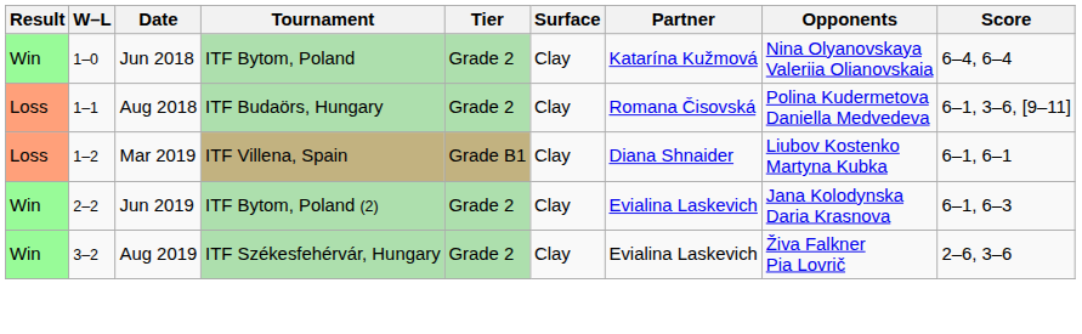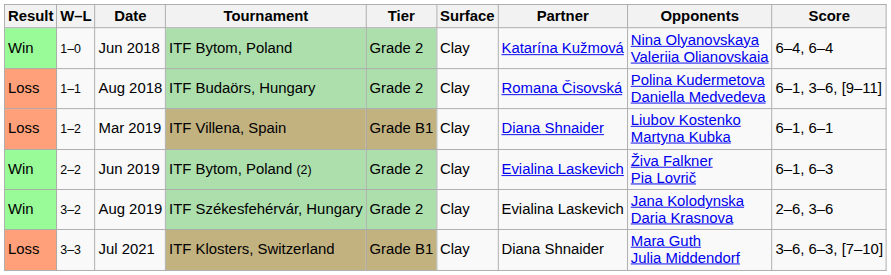 <table class="sortable wikitable">
 <tr>
 <th>Result</th>
 <th class="unsortable">W–L</th>
 <th>Date</th>
 <th>Tournament</th>
 <th>Tier</th>
 <th>Surface</th>
 <th>Partner</th>
 <th>Opponents</th>
 <th class="unsortable">Score</th>
 </tr>
 <tr>
 <td bgcolor="98FB98">Win</td>
 <td><small>1–0</small></td>
 <td>Jun 2018</td>
 <td bgcolor=addfad>ITF Bytom, Poland</td>
 <td bgcolor=addfad>Grade 2</td>
 <td>Clay</td>
 <td> <a href='#'>Katarína Kužmová</a></td>
 <td> <a href='#'>Nina Olyanovskaya</a> <br>  <a href='#'>Valeriia Olianovskaia</a></td>
 <td>6–4, 6–4</td>
 </tr>
 <tr>
 <td bgcolor=ffa07a>Loss</td>
 <td><small>1–1</small></td>
 <td>Aug 2018</td>
 <td bgcolor=addfad>ITF Budaörs, Hungary</td>
 <td bgcolor=addfad>Grade 2</td>
 <td>Clay</td>
 <td> <a href='#'>Romana Čisovská</a></td>
 <td> <a href='#'>Polina Kudermetova</a> <br>  <a href='#'>Daniella Medvedeva</a></td>
 <td>6–1, 3–6, [9–11]</td>
 </tr>
 <tr>
 <td bgcolor=ffa07a>Loss</td>
 <td><small>1–2</small></td>
 <td>Mar 2019</td>
 <td bgcolor="C2B280">ITF Villena, Spain</td>
 <td bgcolor="C2B280">Grade B1</td>
 <td>Clay</td>
 <td> <a href='#'>Diana Shnaider</a></td>
 <td> <a href='#'>Liubov Kostenko</a> <br>  <a href='#'>Martyna Kubka</a></td>
 <td>6–1, 6–1</td>
 </tr>
 <tr>
 <td bgcolor=98FB98>Win</td>
 <td><small>2–2</small></td>
 <td>Jun 2019</td>
 <td bgcolor=addfad>ITF Bytom, Poland <small>(2)</small></td>
 <td bgcolor=addfad>Grade 2</td>
 <td>Clay</td>
 <td> <a href='#'>Evialina Laskevich</a></td>
-<td> <a href='#'>Jana Kolodynska</a> <br>  <a href='#'>Daria Krasnova</a></td>
+<td> <a href='#'>Živa Falkner</a> <br>  <a href='#'>Pia Lovrič</a></td>
 <td>6–1, 6–3</td>
 </tr>
 <tr>
 <td bgcolor=98FB98>Win</td>
 <td><small>3–2</small></td>
 <td>Aug 2019</td>
 <td bgcolor=addfad>ITF Székesfehérvár, Hungary</td>
 <td bgcolor=addfad>Grade 2</td>
 <td>Clay</td>
 <td> Evialina Laskevich</td>
-<td> <a href='#'>Živa Falkner</a> <br>  <a href='#'>Pia Lovrič</a></td>
+<td> <a href='#'>Jana Kolodynska</a> <br>  <a href='#'>Daria Krasnova</a></td>
 <td>2–6, 3–6</td>
 </tr>
+<tr>
+<td bgcolor=ffa07a>Loss</td>
+<td><small>3–3</small></td>
+<td>Jul 2021</td>
+<td bgcolor="C2B280">ITF Klosters, Switzerland</td>
+<td bgcolor="C2B280">Grade B1</td>
+<td>Clay</td>
+<td> Diana Shnaider</td>
+<td> <a href='#'>Mara Guth</a> <br>  <a href='#'>Julia Middendorf</a></td>
+<td>3–6, 6–3, [7–10]</td>
+</tr>
 </table>
